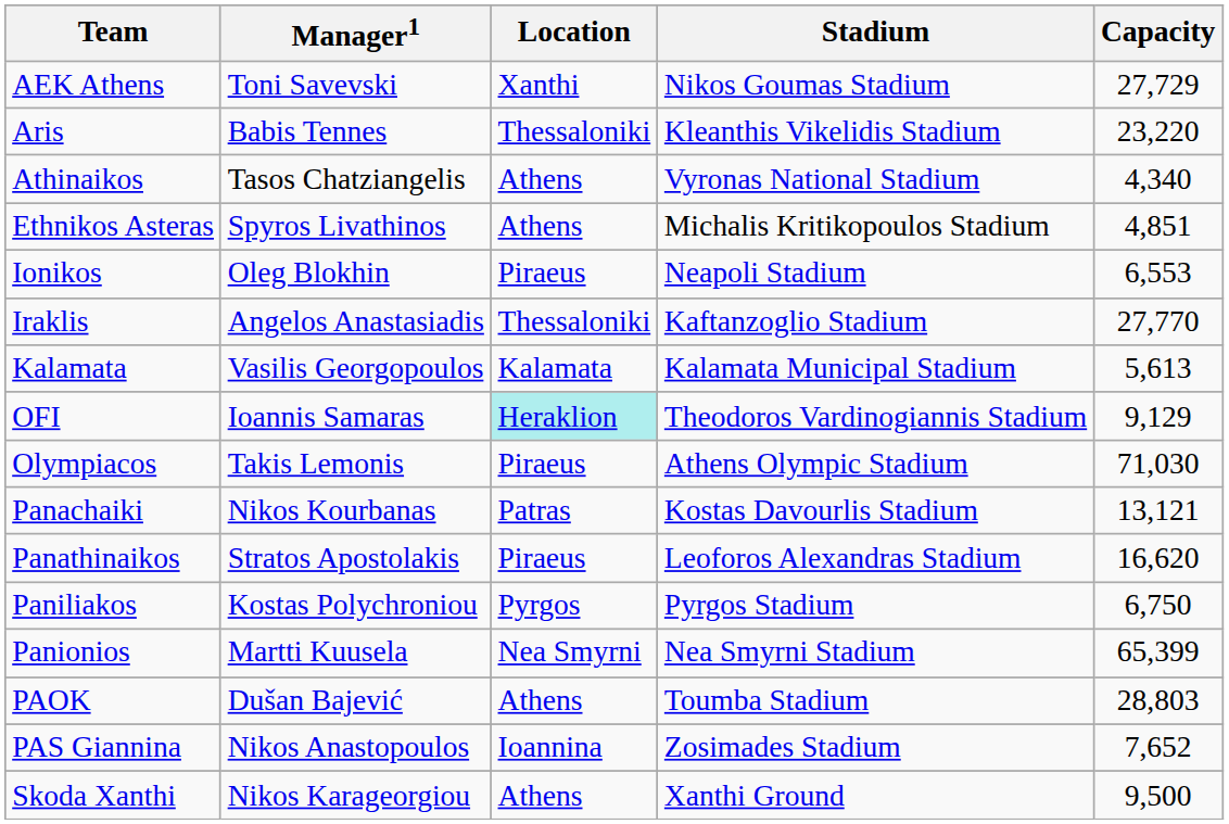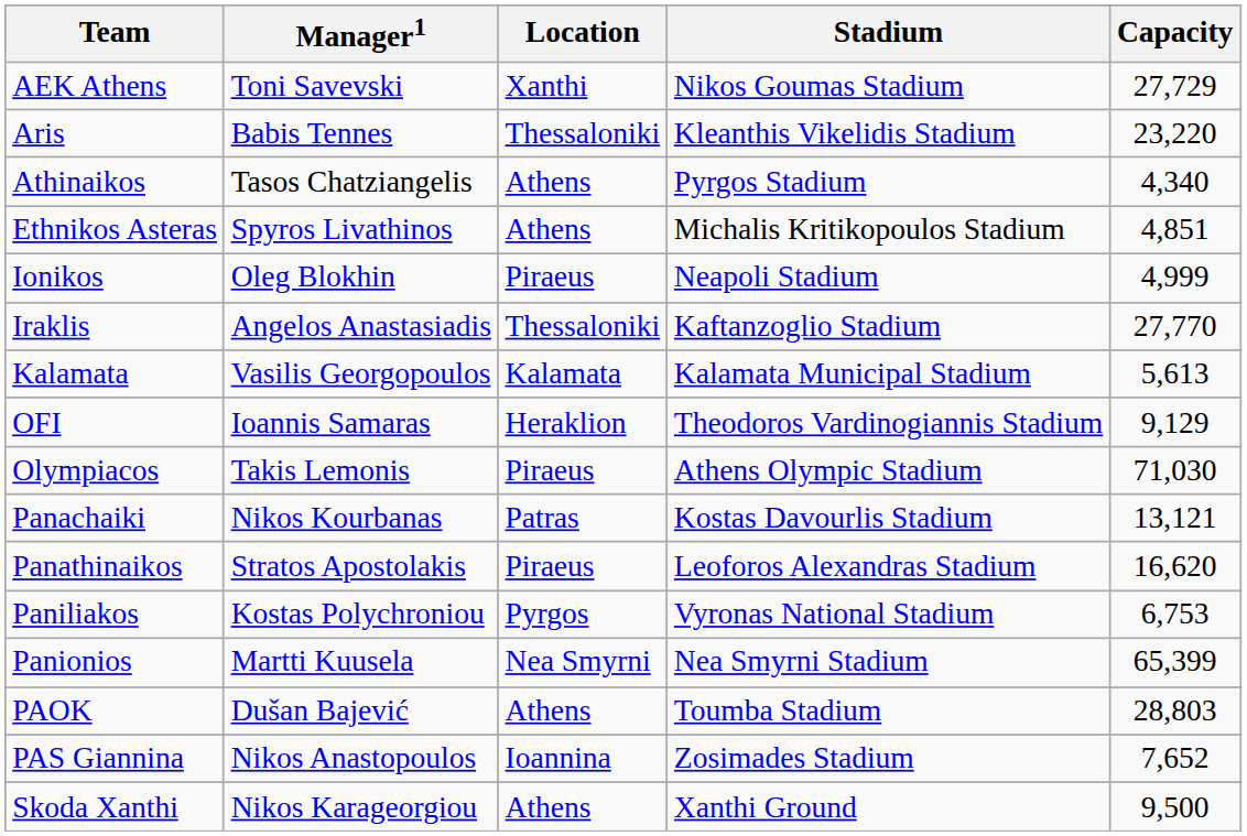 <table class="wikitable sortable" style="text-align: left;">
 <tr>
 <th>Team</th>
 <th>Manager<sup>1</sup></th>
 <th>Location</th>
 <th>Stadium</th>
 <th>Capacity</th>
 </tr>
 <tr>
 <td><a href='#'>AEK Athens</a></td>
 <td> <a href='#'>Toni Savevski</a></td>
 <td><a href='#'>Xanthi</a></td>
 <td><a href='#'>Nikos Goumas Stadium</a></td>
 <td align="center">27,729</td>
 </tr>
 <tr>
 <td><a href='#'>Aris</a></td>
 <td> <a href='#'>Babis Tennes</a></td>
 <td><a href='#'>Thessaloniki</a></td>
 <td><a href='#'>Kleanthis Vikelidis Stadium</a></td>
 <td align="center">23,220</td>
 </tr>
 <tr>
 <td><a href='#'>Athinaikos</a></td>
 <td> Tasos Chatziangelis</td>
 <td><a href='#'>Athens</a></td>
-<td><a href='#'>Vyronas National Stadium</a></td>
+<td><a href='#'>Pyrgos Stadium</a></td>
 <td align="center">4,340</td>
 </tr>
 <tr>
 <td><a href='#'>Ethnikos Asteras</a></td>
 <td> <a href='#'>Spyros Livathinos</a></td>
 <td><a href='#'>Athens</a></td>
 <td>Michalis Kritikopoulos Stadium</td>
 <td align="center">4,851</td>
 </tr>
 <tr>
 <td><a href='#'>Ionikos</a></td>
 <td> <a href='#'>Oleg Blokhin</a></td>
 <td><a href='#'>Piraeus</a></td>
 <td><a href='#'>Neapoli Stadium</a></td>
-<td align="center">6,553</td>
+<td align="center">4,999</td>
 </tr>
 <tr>
 <td><a href='#'>Iraklis</a></td>
 <td> <a href='#'>Angelos Anastasiadis</a></td>
 <td><a href='#'>Thessaloniki</a></td>
 <td><a href='#'>Kaftanzoglio Stadium</a></td>
 <td align="center">27,770</td>
 </tr>
 <tr>
 <td><a href='#'>Kalamata</a></td>
 <td> <a href='#'>Vasilis Georgopoulos</a></td>
 <td><a href='#'>Kalamata</a></td>
 <td><a href='#'>Kalamata Municipal Stadium</a></td>
 <td align="center">5,613</td>
 </tr>
 <tr>
 <td><a href='#'>OFI</a></td>
 <td> <a href='#'>Ioannis Samaras</a></td>
-<td style="background: paleturquoise;"><a href='#'>Heraklion</a></td>
+<td><a href='#'>Heraklion</a></td>
 <td><a href='#'>Theodoros Vardinogiannis Stadium</a></td>
 <td align="center">9,129</td>
 </tr>
 <tr>
 <td><a href='#'>Olympiacos</a></td>
 <td> <a href='#'>Takis Lemonis</a></td>
 <td><a href='#'>Piraeus</a></td>
 <td><a href='#'>Athens Olympic Stadium</a></td>
 <td align="center">71,030</td>
 </tr>
 <tr>
 <td><a href='#'>Panachaiki</a></td>
 <td> <a href='#'>Nikos Kourbanas</a></td>
 <td><a href='#'>Patras</a></td>
 <td><a href='#'>Kostas Davourlis Stadium</a></td>
 <td align="center">13,121</td>
 </tr>
 <tr>
 <td><a href='#'>Panathinaikos</a></td>
 <td> <a href='#'>Stratos Apostolakis</a></td>
 <td><a href='#'>Piraeus</a></td>
 <td><a href='#'>Leoforos Alexandras Stadium</a></td>
 <td align="center">16,620</td>
 </tr>
 <tr>
 <td><a href='#'>Paniliakos</a></td>
 <td> <a href='#'>Kostas Polychroniou</a></td>
 <td><a href='#'>Pyrgos</a></td>
-<td><a href='#'>Pyrgos Stadium</a></td>
-<td align="center">6,750</td>
+<td><a href='#'>Vyronas National Stadium</a></td>
+<td align="center">6,753</td>
 </tr>
 <tr>
 <td><a href='#'>Panionios</a></td>
 <td> <a href='#'>Martti Kuusela</a></td>
 <td><a href='#'>Nea Smyrni</a></td>
 <td><a href='#'>Nea Smyrni Stadium</a></td>
 <td align="center">65,399</td>
 </tr>
 <tr>
 <td><a href='#'>PAOK</a></td>
 <td> <a href='#'>Dušan Bajević</a></td>
 <td><a href='#'>Athens</a></td>
 <td><a href='#'>Toumba Stadium</a></td>
 <td align="center">28,803</td>
 </tr>
 <tr>
 <td><a href='#'>PAS Giannina</a></td>
 <td> <a href='#'>Nikos Anastopoulos</a></td>
 <td><a href='#'>Ioannina</a></td>
 <td><a href='#'>Zosimades Stadium</a></td>
 <td align="center">7,652</td>
 </tr>
 <tr>
 <td><a href='#'>Skoda Xanthi</a></td>
 <td> <a href='#'>Nikos Karageorgiou</a></td>
 <td><a href='#'>Athens</a></td>
 <td><a href='#'>Xanthi Ground</a></td>
 <td align="center">9,500</td>
 </tr>
 </table>
